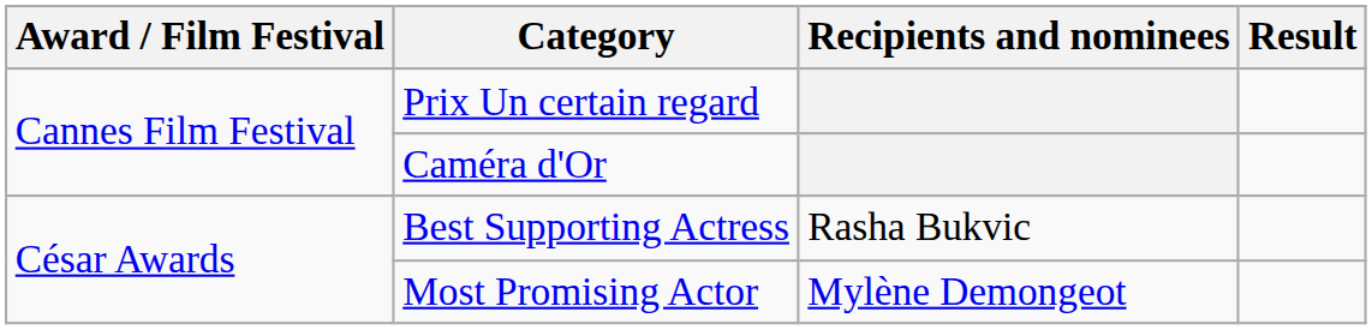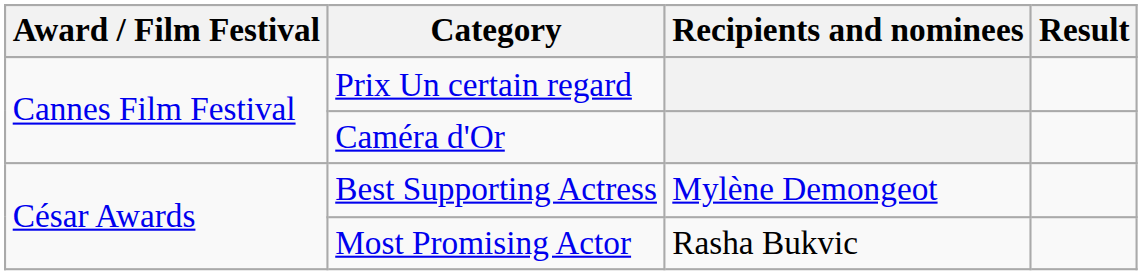 <table class="wikitable plainrowheaders sortable">
 <tr style="background:#ccc; text-align:center;">
 <th scope="col">Award / Film Festival</th>
 <th scope="col">Category</th>
 <th scope="col">Recipients and nominees</th>
 <th scope="col">Result</th>
 </tr>
 <tr>
 <td rowspan=2><a href='#'>Cannes Film Festival</a></td>
 <td><a href='#'>Prix Un certain regard</a></td>
 <th></th>
 <td></td>
 </tr>
 <tr>
 <td><a href='#'>Caméra d'Or</a></td>
 <th></th>
 <td></td>
 </tr>
 <tr>
 <td rowspan=2><a href='#'>César Awards</a></td>
 <td><a href='#'>Best Supporting Actress</a></td>
-<td>Rasha Bukvic</td>
+<td><a href='#'>Mylène Demongeot</a></td>
 <td></td>
 </tr>
 <tr>
 <td><a href='#'>Most Promising Actor</a></td>
-<td><a href='#'>Mylène Demongeot</a></td>
+<td>Rasha Bukvic</td>
 <td></td>
 </tr>
 </table>
